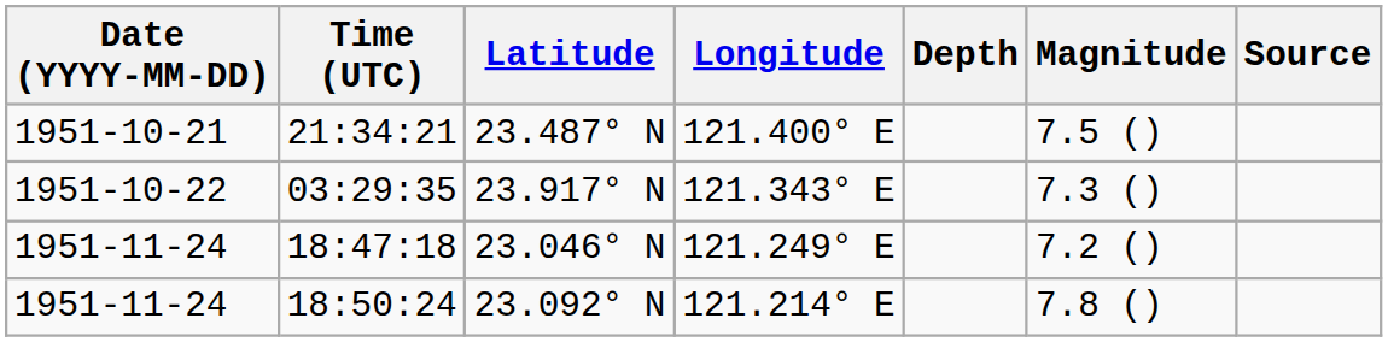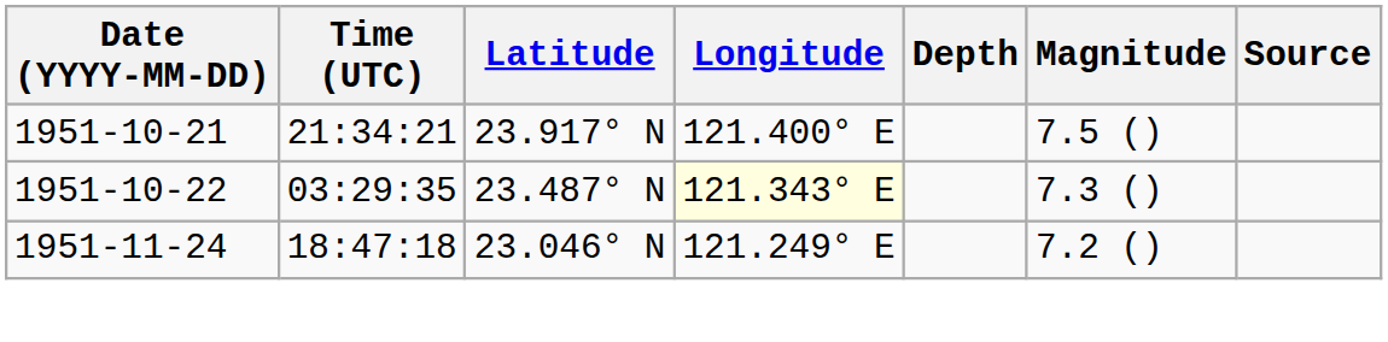 <table class="wikitable sortable" border="1">
 <tr>
 <th>Date <br>(YYYY-MM-DD)</th>
 <th>Time <br>(UTC)</th>
 <th><a href='#'>Latitude</a></th>
 <th><a href='#'>Longitude</a></th>
 <th>Depth</th>
 <th>Magnitude</th>
 <th>Source</th>
 </tr>
 <tr>
 <td>1951-10-21</td>
 <td>21:34:21</td>
-<td>23.487° N</td>
+<td>23.917° N</td>
 <td>121.400° E</td>
 <td></td>
 <td>7.5 ()</td>
 <td></td>
 </tr>
 <tr>
 <td>1951-10-22</td>
 <td>03:29:35</td>
-<td>23.917° N</td>
-<td>121.343° E</td>
+<td>23.487° N</td>
+<td style="background: lightyellow;">121.343° E</td>
 <td></td>
 <td>7.3 ()</td>
 <td></td>
 </tr>
 <tr>
 <td>1951-11-24</td>
 <td>18:47:18</td>
 <td>23.046° N</td>
 <td>121.249° E</td>
 <td></td>
 <td>7.2 ()</td>
 <td></td>
 </tr>
-<tr>
-<td>1951-11-24</td>
-<td>18:50:24</td>
-<td>23.092° N</td>
-<td>121.214° E</td>
-<td></td>
-<td>7.8 ()</td>
-<td></td>
-</tr>
 </table>
